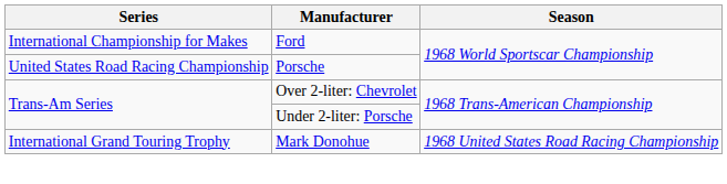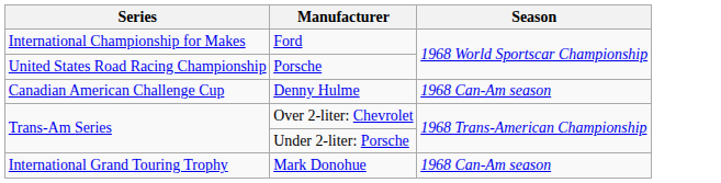 <table class="wikitable" style="font-size: 87%;">
 <tr>
 <th>Series</th>
 <th>Manufacturer</th>
 <th>Season</th>
 </tr>
 <tr>
 <td><a href='#'>International Championship for Makes</a></td>
 <td> <a href='#'>Ford</a></td>
 <td rowspan=2><em><a href='#'>1968 World Sportscar Championship</a></em></td>
 </tr>
 <tr>
 <td><a href='#'>United States Road Racing Championship</a></td>
 <td> <a href='#'>Porsche</a></td>
 </tr>
 <tr>
+<td><a href='#'>Canadian American Challenge Cup</a></td>
+<td> <a href='#'>Denny Hulme</a></td>
+<td><em><a href='#'>1968 Can-Am season</a></em></td>
+</tr>
+<tr>
 <td rowspan=2><a href='#'>Trans-Am Series</a></td>
 <td>Over 2-liter:  <a href='#'>Chevrolet</a></td>
 <td rowspan=2><em><a href='#'>1968 Trans-American Championship</a></em></td>
 </tr>
 <tr>
 <td>Under 2-liter:  <a href='#'>Porsche</a></td>
 </tr>
 <tr>
 <td><a href='#'>International Grand Touring Trophy</a></td>
 <td> <a href='#'>Mark Donohue</a></td>
-<td><em><a href='#'>1968 United States Road Racing Championship</a></em></td>
+<td><em><a href='#'>1968 Can-Am season</a></em></td>
 </tr>
 </table>
